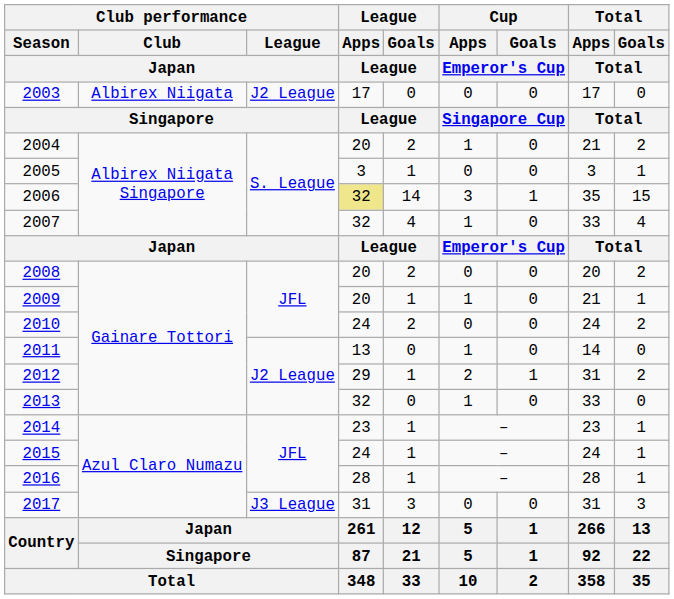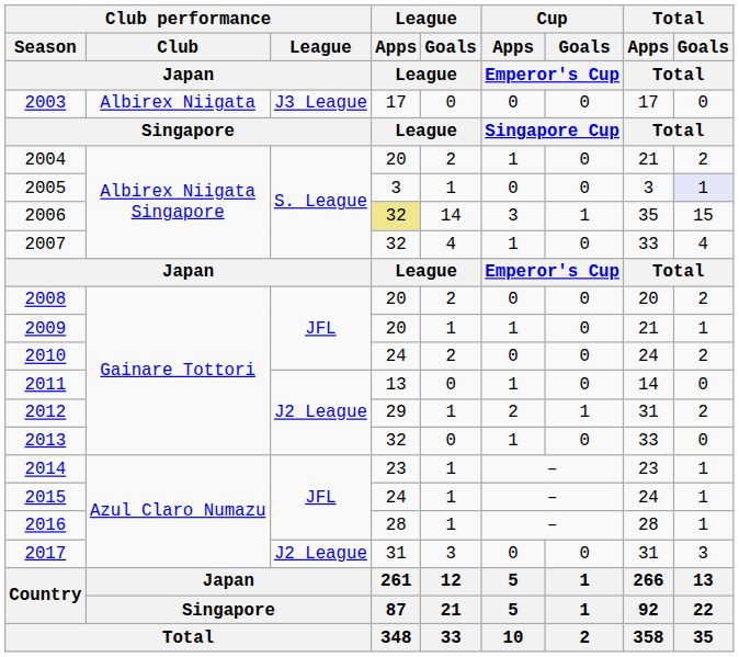 <table class="wikitable" style="text-align:center;">
 <tr>
 <th colspan=3>Club performance</th>
 <th colspan=2>League</th>
 <th colspan=2>Cup</th>
 <th colspan=2>Total</th>
 </tr>
 <tr>
 <th>Season</th>
 <th>Club</th>
 <th>League</th>
 <th>Apps</th>
 <th>Goals</th>
 <th>Apps</th>
 <th>Goals</th>
 <th>Apps</th>
 <th>Goals</th>
 </tr>
 <tr>
 <th colspan=3>Japan</th>
 <th colspan=2>League</th>
 <th colspan=2><a href='#'>Emperor's Cup</a></th>
 <th colspan=2>Total</th>
 </tr>
 <tr>
 <td><a href='#'>2003</a></td>
 <td><a href='#'>Albirex Niigata</a></td>
-<td><a href='#'>J2 League</a></td>
+<td rowspan="1"><a href='#'>J3 League</a></td>
 <td>17</td>
 <td>0</td>
 <td>0</td>
 <td>0</td>
 <td>17</td>
 <td>0</td>
 </tr>
 <tr>
 <th colspan=3>Singapore</th>
 <th colspan=2>League</th>
 <th colspan=2><a href='#'>Singapore Cup</a></th>
 <th colspan=2>Total</th>
 </tr>
 <tr>
 <td>2004</td>
 <td rowspan="4"><a href='#'>Albirex Niigata<br>Singapore</a></td>
 <td rowspan="4"><a href='#'>S. League</a></td>
 <td>20</td>
 <td>2</td>
 <td>1</td>
 <td>0</td>
 <td>21</td>
 <td>2</td>
 </tr>
 <tr>
 <td>2005</td>
 <td>3</td>
 <td>1</td>
 <td>0</td>
 <td>0</td>
 <td>3</td>
-<td>1</td>
+<td style="background: lavender;">1</td>
 </tr>
 <tr>
 <td>2006</td>
 <td style="background: khaki;">32</td>
 <td>14</td>
 <td>3</td>
 <td>1</td>
 <td>35</td>
 <td>15</td>
 </tr>
 <tr>
 <td>2007</td>
 <td>32</td>
 <td>4</td>
 <td>1</td>
 <td>0</td>
 <td>33</td>
 <td>4</td>
 </tr>
 <tr>
 <th colspan=3>Japan</th>
 <th colspan=2>League</th>
 <th colspan=2><a href='#'>Emperor's Cup</a></th>
 <th colspan=2>Total</th>
 </tr>
 <tr>
 <td><a href='#'>2008</a></td>
 <td rowspan="6"><a href='#'>Gainare Tottori</a></td>
 <td rowspan="3"><a href='#'>JFL</a></td>
 <td>20</td>
 <td>2</td>
 <td>0</td>
 <td>0</td>
 <td>20</td>
 <td>2</td>
 </tr>
 <tr>
 <td><a href='#'>2009</a></td>
 <td>20</td>
 <td>1</td>
 <td>1</td>
 <td>0</td>
 <td>21</td>
 <td>1</td>
 </tr>
 <tr>
 <td><a href='#'>2010</a></td>
 <td>24</td>
 <td>2</td>
 <td>0</td>
 <td>0</td>
 <td>24</td>
 <td>2</td>
 </tr>
 <tr>
 <td><a href='#'>2011</a></td>
 <td rowspan="3"><a href='#'>J2 League</a></td>
 <td>13</td>
 <td>0</td>
 <td>1</td>
 <td>0</td>
 <td>14</td>
 <td>0</td>
 </tr>
 <tr>
 <td><a href='#'>2012</a></td>
 <td>29</td>
 <td>1</td>
 <td>2</td>
 <td>1</td>
 <td>31</td>
 <td>2</td>
 </tr>
 <tr>
 <td><a href='#'>2013</a></td>
 <td>32</td>
 <td>0</td>
 <td>1</td>
 <td>0</td>
 <td>33</td>
 <td>0</td>
 </tr>
 <tr>
 <td><a href='#'>2014</a></td>
 <td rowspan="4"><a href='#'>Azul Claro Numazu</a></td>
 <td rowspan="3"><a href='#'>JFL</a></td>
 <td>23</td>
 <td>1</td>
 <td colspan="2">–</td>
 <td>23</td>
 <td>1</td>
 </tr>
 <tr>
 <td><a href='#'>2015</a></td>
 <td>24</td>
 <td>1</td>
 <td colspan="2">–</td>
 <td>24</td>
 <td>1</td>
 </tr>
 <tr>
 <td><a href='#'>2016</a></td>
 <td>28</td>
 <td>1</td>
 <td colspan="2">–</td>
 <td>28</td>
 <td>1</td>
 </tr>
 <tr>
 <td><a href='#'>2017</a></td>
-<td rowspan="1"><a href='#'>J3 League</a></td>
+<td><a href='#'>J2 League</a></td>
 <td>31</td>
 <td>3</td>
 <td>0</td>
 <td>0</td>
 <td>31</td>
 <td>3</td>
 </tr>
 <tr>
 <th rowspan=2>Country</th>
 <th colspan=2>Japan</th>
 <th>261</th>
 <th>12</th>
 <th>5</th>
 <th>1</th>
 <th>266</th>
 <th>13</th>
 </tr>
 <tr>
 <th colspan=2>Singapore</th>
 <th>87</th>
 <th>21</th>
 <th>5</th>
 <th>1</th>
 <th>92</th>
 <th>22</th>
 </tr>
 <tr>
 <th colspan=3>Total</th>
 <th>348</th>
 <th>33</th>
 <th>10</th>
 <th>2</th>
 <th>358</th>
 <th>35</th>
 </tr>
 </table>
